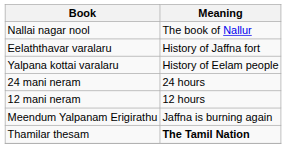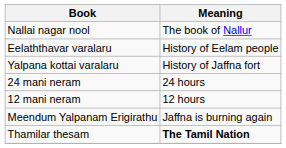 <table class="wikitable" style="font-size: 95%; margin: 1em auto;">
 <tr>
 <th>Book</th>
 <th>Meaning</th>
 </tr>
 <tr>
 <td>Nallai nagar nool</td>
 <td>The book of <a href='#'>Nallur</a></td>
 </tr>
 <tr>
 <td>Eelaththavar varalaru</td>
-<td>History of Jaffna fort</td>
+<td>History of Eelam people</td>
 </tr>
 <tr>
 <td>Yalpana kottai varalaru</td>
-<td>History of Eelam people</td>
+<td>History of Jaffna fort</td>
 </tr>
 <tr>
 <td>24 mani neram</td>
 <td>24 hours</td>
 </tr>
 <tr>
 <td>12 mani neram</td>
 <td>12 hours</td>
 </tr>
 <tr>
 <td>Meendum Yalpanam Erigirathu</td>
 <td>Jaffna is burning again</td>
 </tr>
 <tr>
 <td>Thamilar thesam</td>
 <td><strong>The Tamil Nation</strong></td>
 </tr>
 <tr>
 </tr>
 </table>
